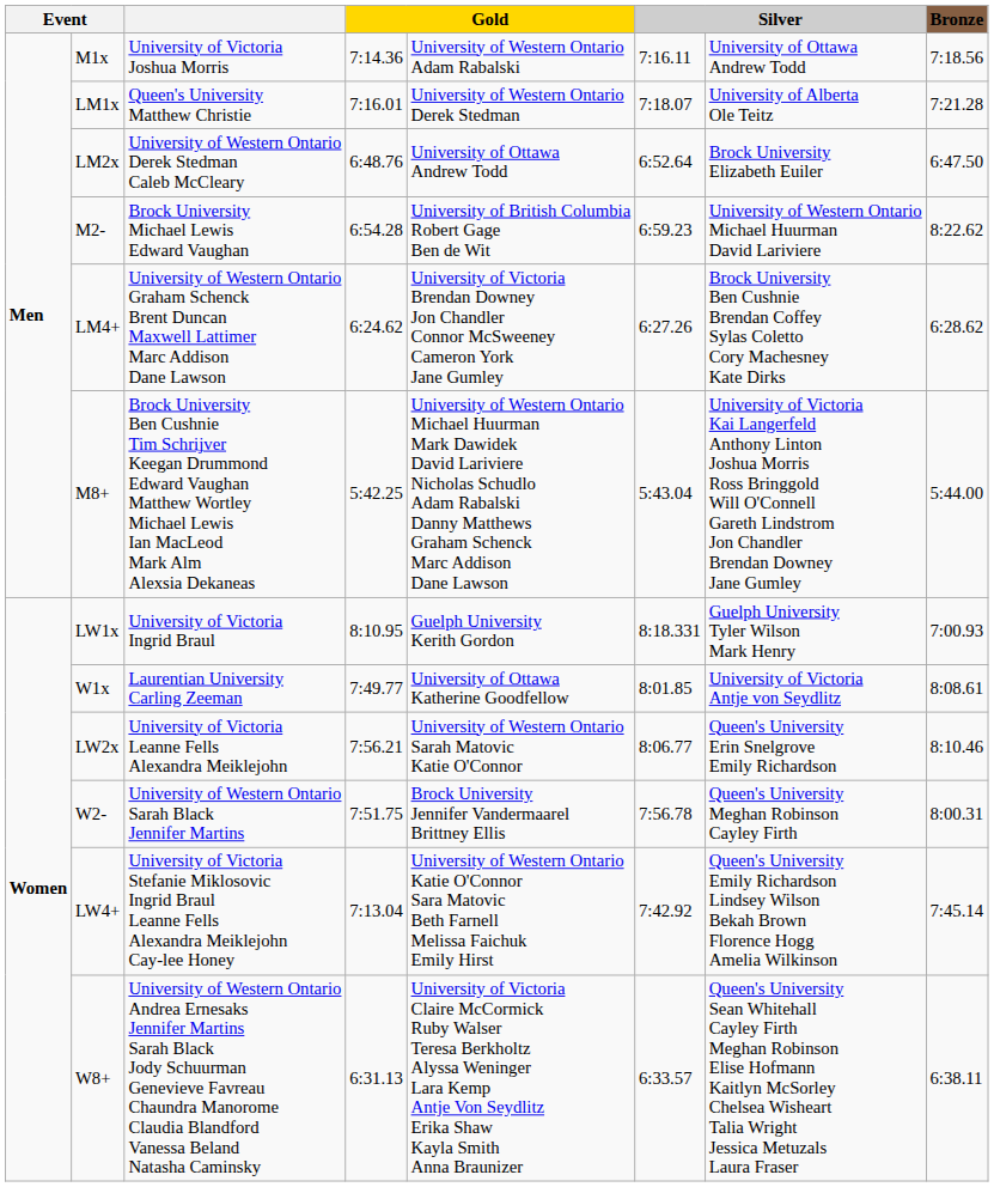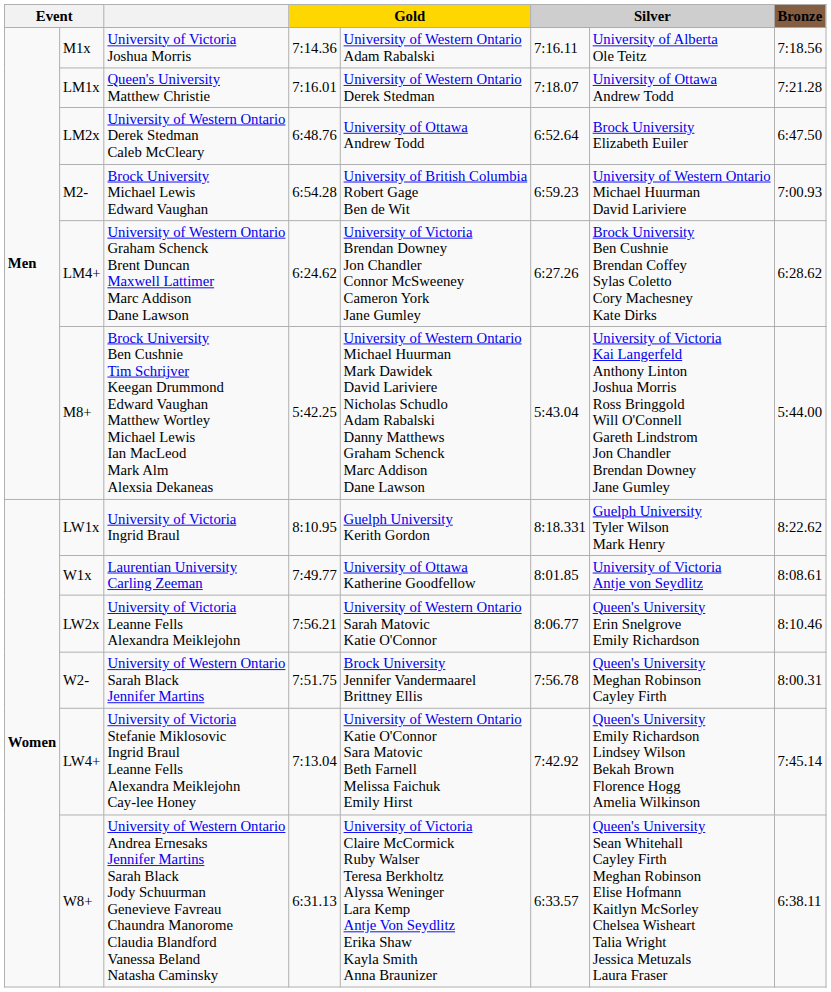 <table class="wikitable mw-collapsible mw-collapsed">
 <tr>
 <th colspan="2">Event</th>
 <th></th>
 <th colspan="2" style="background:#FFD700;">Gold</th>
 <th colspan="2" style="background:#CECECE;">Silver</th>
 <th colspan="2" style="background:#855E42;">Bronze</th>
 </tr>
 <tr>
 <td rowspan="6"><strong>Men</strong></td>
 <td>M1x</td>
 <td><a href='#'>University of Victoria</a><br>Joshua Morris</td>
 <td>7:14.36</td>
 <td><a href='#'>University of Western Ontario</a><br>Adam Rabalski</td>
 <td>7:16.11</td>
-<td><a href='#'>University of Ottawa</a><br>Andrew Todd</td>
+<td><a href='#'>University of Alberta</a><br>Ole Teitz</td>
 <td>7:18.56</td>
 </tr>
 <tr>
 <td>LM1x</td>
 <td><a href='#'>Queen's University</a><br>Matthew Christie</td>
 <td>7:16.01</td>
 <td><a href='#'>University of Western Ontario</a><br>Derek Stedman</td>
 <td>7:18.07</td>
-<td><a href='#'>University of Alberta</a><br>Ole Teitz</td>
+<td><a href='#'>University of Ottawa</a><br>Andrew Todd</td>
 <td>7:21.28</td>
 </tr>
 <tr>
 <td>LM2x</td>
 <td><a href='#'>University of Western Ontario</a><br>Derek Stedman<br>Caleb McCleary</td>
 <td>6:48.76</td>
 <td><a href='#'>University of Ottawa</a><br>Andrew Todd</td>
 <td>6:52.64</td>
 <td><a href='#'>Brock University</a><br>Elizabeth Euiler</td>
 <td>6:47.50</td>
 </tr>
 <tr>
 <td>M2-</td>
 <td><a href='#'>Brock University</a><br>Michael Lewis<br>Edward Vaughan</td>
 <td>6:54.28</td>
 <td><a href='#'>University of British Columbia</a><br>Robert Gage<br>Ben de Wit</td>
 <td>6:59.23</td>
 <td><a href='#'>University of Western Ontario</a><br>Michael Huurman<br>David Lariviere</td>
-<td>8:22.62</td>
+<td>7:00.93</td>
 </tr>
 <tr>
 <td>LM4+</td>
 <td><a href='#'>University of Western Ontario</a><br>Graham Schenck<br>Brent Duncan<br><a href='#'>Maxwell Lattimer</a><br>Marc Addison<br>Dane Lawson</td>
 <td>6:24.62</td>
 <td><a href='#'>University of Victoria</a><br>Brendan Downey<br>Jon Chandler<br>Connor McSweeney<br>Cameron York<br>Jane Gumley</td>
 <td>6:27.26</td>
 <td><a href='#'>Brock University</a><br>Ben Cushnie<br>Brendan Coffey<br>Sylas Coletto<br>Cory Machesney<br>Kate Dirks</td>
 <td>6:28.62</td>
 </tr>
 <tr>
 <td>M8+</td>
 <td><a href='#'>Brock University</a><br>Ben Cushnie<br><a href='#'>Tim Schrijver</a><br>Keegan Drummond<br>Edward Vaughan<br>Matthew Wortley<br>Michael Lewis<br>Ian MacLeod<br>Mark Alm<br>Alexsia Dekaneas</td>
 <td>5:42.25</td>
 <td><a href='#'>University of Western Ontario</a><br>Michael Huurman<br>Mark Dawidek<br>David Lariviere<br>Nicholas Schudlo<br>Adam Rabalski<br>Danny Matthews<br>Graham Schenck<br>Marc Addison<br>Dane Lawson</td>
 <td>5:43.04</td>
 <td><a href='#'>University of Victoria</a><br><a href='#'>Kai Langerfeld</a><br>Anthony Linton<br>Joshua Morris<br>Ross Bringgold<br>Will O'Connell<br>Gareth Lindstrom<br>Jon Chandler<br>Brendan Downey<br>Jane Gumley</td>
 <td>5:44.00</td>
 </tr>
 <tr>
 <td rowspan="6"><strong>Women</strong></td>
 <td>LW1x</td>
 <td><a href='#'>University of Victoria</a><br>Ingrid Braul</td>
 <td>8:10.95</td>
 <td><a href='#'>Guelph University</a><br>Kerith Gordon</td>
 <td>8:18.331</td>
 <td><a href='#'>Guelph University</a><br>Tyler Wilson<br>Mark Henry</td>
-<td>7:00.93</td>
+<td>8:22.62</td>
 </tr>
 <tr>
 <td>W1x</td>
 <td><a href='#'>Laurentian University</a><br><a href='#'>Carling Zeeman</a></td>
 <td>7:49.77</td>
 <td><a href='#'>University of Ottawa</a><br>Katherine Goodfellow</td>
 <td>8:01.85</td>
 <td><a href='#'>University of Victoria</a><br><a href='#'>Antje von Seydlitz</a></td>
 <td>8:08.61</td>
 </tr>
 <tr>
 <td>LW2x</td>
 <td><a href='#'>University of Victoria</a><br>Leanne Fells<br>Alexandra Meiklejohn</td>
 <td>7:56.21</td>
 <td><a href='#'>University of Western Ontario</a><br>Sarah Matovic<br>Katie O'Connor</td>
 <td>8:06.77</td>
 <td><a href='#'>Queen's University</a><br>Erin Snelgrove<br>Emily Richardson</td>
 <td>8:10.46</td>
 </tr>
 <tr>
 <td>W2-</td>
 <td><a href='#'>University of Western Ontario</a><br>Sarah Black<br><a href='#'>Jennifer Martins</a></td>
 <td>7:51.75</td>
 <td><a href='#'>Brock University</a><br>Jennifer Vandermaarel<br>Brittney Ellis</td>
 <td>7:56.78</td>
 <td><a href='#'>Queen's University</a><br>Meghan Robinson<br>Cayley Firth</td>
 <td>8:00.31</td>
 </tr>
 <tr>
 <td>LW4+</td>
 <td><a href='#'>University of Victoria</a><br>Stefanie Miklosovic<br>Ingrid Braul<br>Leanne Fells<br>Alexandra Meiklejohn<br>Cay-lee Honey</td>
 <td>7:13.04</td>
 <td><a href='#'>University of Western Ontario</a><br>Katie O'Connor<br>Sara Matovic<br>Beth Farnell<br>Melissa Faichuk<br>Emily Hirst</td>
 <td>7:42.92</td>
 <td><a href='#'>Queen's University</a><br>Emily Richardson<br>Lindsey Wilson<br>Bekah Brown<br>Florence Hogg<br>Amelia Wilkinson</td>
 <td>7:45.14</td>
 </tr>
 <tr>
 <td>W8+</td>
 <td><a href='#'>University of Western Ontario</a><br>Andrea Ernesaks<br><a href='#'>Jennifer Martins</a><br>Sarah Black<br>Jody Schuurman<br>Genevieve Favreau<br>Chaundra Manorome<br>Claudia Blandford<br>Vanessa Beland<br>Natasha Caminsky</td>
 <td>6:31.13</td>
 <td><a href='#'>University of Victoria</a><br>Claire McCormick<br>Ruby Walser<br>Teresa Berkholtz<br>Alyssa Weninger<br>Lara Kemp<br><a href='#'>Antje Von Seydlitz</a><br>Erika Shaw<br>Kayla Smith<br>Anna Braunizer</td>
 <td>6:33.57</td>
 <td><a href='#'>Queen's University</a><br>Sean Whitehall<br>Cayley Firth<br>Meghan Robinson<br>Elise Hofmann<br>Kaitlyn McSorley<br>Chelsea Wisheart<br>Talia Wright<br>Jessica Metuzals<br>Laura Fraser</td>
 <td>6:38.11</td>
 </tr>
 </table>
